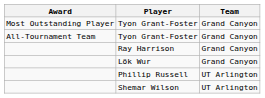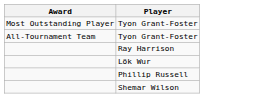 <table class="wikitable">
 <tr>
 <th>Award</th>
 <th>Player</th>
-<th>Team</th>
 </tr>
 <tr>
 <td>Most Outstanding Player</td>
 <td>Tyon Grant-Foster</td>
-<td>Grand Canyon</td>
 </tr>
 <tr>
 <td>All-Tournament Team</td>
 <td>Tyon Grant-Foster</td>
-<td>Grand Canyon</td>
 </tr>
 <tr>
 <td></td>
 <td>Ray Harrison</td>
-<td>Grand Canyon</td>
 </tr>
 <tr>
 <td></td>
 <td>Lök Wur</td>
-<td>Grand Canyon</td>
 </tr>
 <tr>
 <td></td>
 <td>Phillip Russell</td>
-<td>UT Arlington</td>
 </tr>
 <tr>
 <td></td>
 <td>Shemar Wilson</td>
-<td>UT Arlington</td>
 </tr>
 </table>
